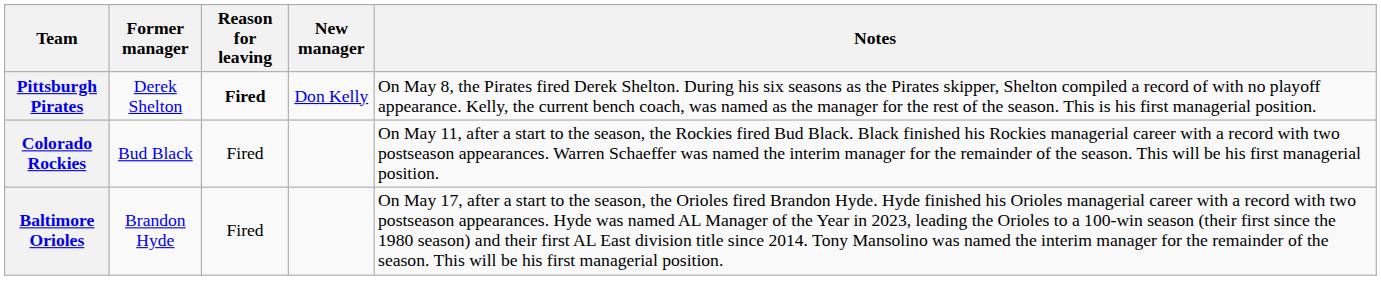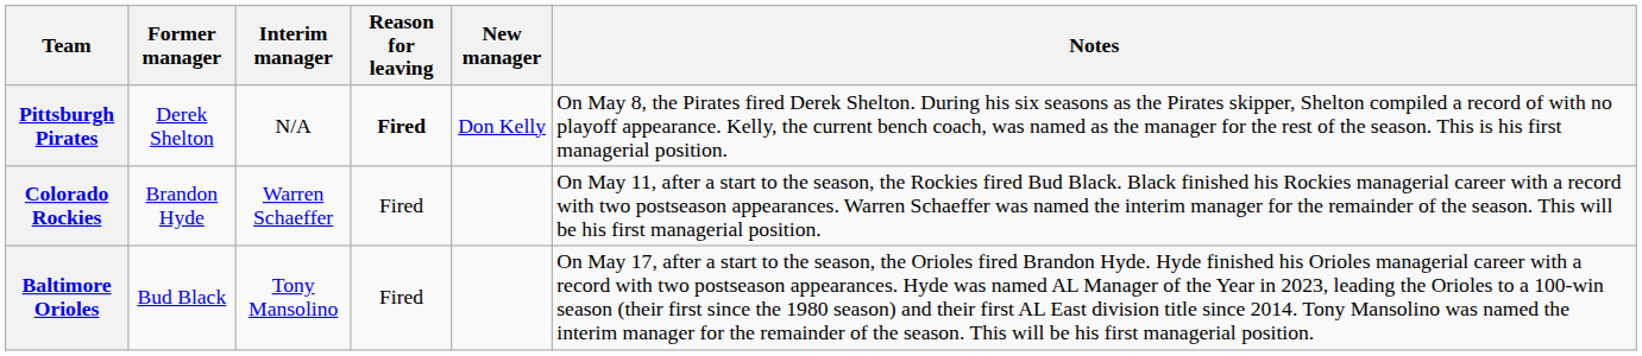 <table class="wikitable plainrowheaders" style="text-align:center;">
 <tr>
 <th scope="col">Team</th>
 <th scope="col">Former manager</th>
+<th scope="col">Interim manager</th>
 <th scope="col">Reason for leaving</th>
 <th scope="col">New manager</th>
 <th scope="col">Notes</th>
 </tr>
 <tr>
 <th scope="row" style="text-align:center;"><a href='#'>Pittsburgh Pirates</a></th>
 <td><a href='#'>Derek Shelton</a></td>
+<td>N/A</td>
 <td><strong>Fired</strong></td>
 <td><a href='#'>Don Kelly</a></td>
 <td style="text-align:left;">On May 8, the Pirates fired Derek Shelton. During his six seasons as the Pirates skipper, Shelton compiled a record of  with no playoff appearance. Kelly, the current bench coach, was named as the manager for the rest of the season. This is his first managerial position.</td>
 </tr>
 <tr>
 <th scope="row" style="text-align:center;"><a href='#'>Colorado Rockies</a></th>
-<td><a href='#'>Bud Black</a></td>
+<td><a href='#'>Brandon Hyde</a></td>
+<td><a href='#'>Warren Schaeffer</a></td>
 <td>Fired</td>
 <td></td>
 <td style="text-align:left;">On May 11, after a  start to the season, the Rockies fired Bud Black. Black finished his Rockies managerial career with a  record with two postseason appearances. Warren Schaeffer was named the interim manager for the remainder of the season. This will be his first managerial position.</td>
 </tr>
 <tr>
 <th scope="row" style="text-align:center;"><a href='#'>Baltimore Orioles</a></th>
-<td><a href='#'>Brandon Hyde</a></td>
+<td><a href='#'>Bud Black</a></td>
+<td><a href='#'>Tony Mansolino</a></td>
 <td>Fired</td>
 <td></td>
 <td style="text-align:left;">On May 17, after a  start to the season, the Orioles fired Brandon Hyde. Hyde finished his Orioles managerial career with a  record with two postseason appearances.  Hyde was named AL Manager of the Year in 2023, leading the Orioles to a 100-win season (their first since the 1980 season) and their first AL East division title since 2014.  Tony Mansolino was named the interim manager for the remainder of the season. This will be his first managerial position.</td>
 </tr>
 </table>
